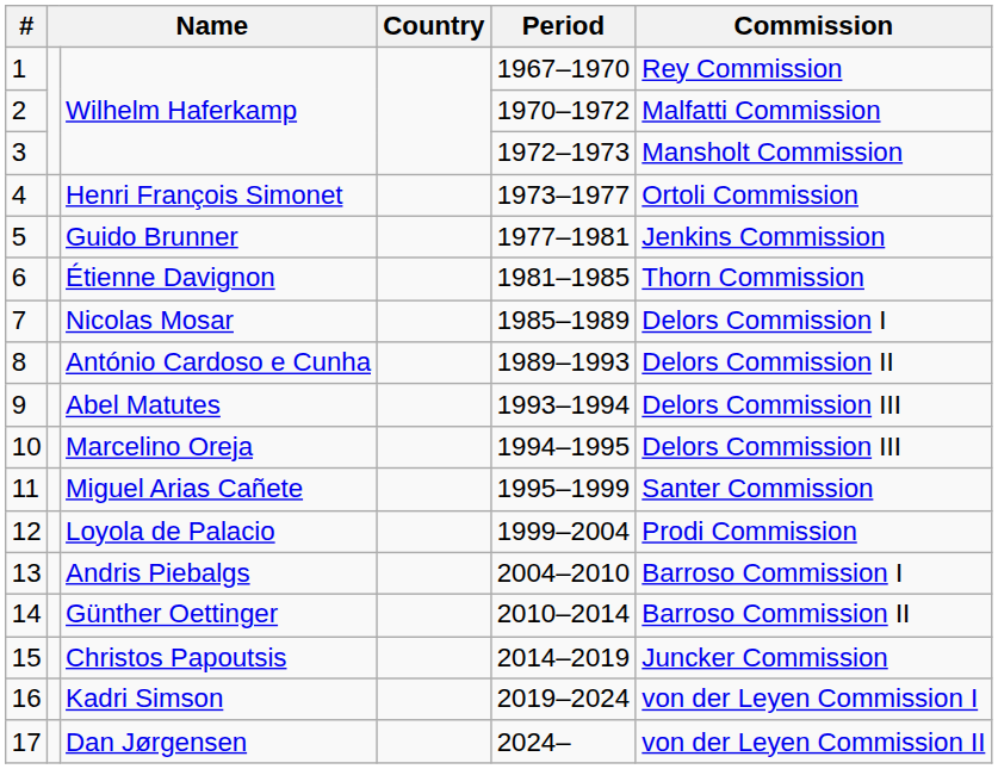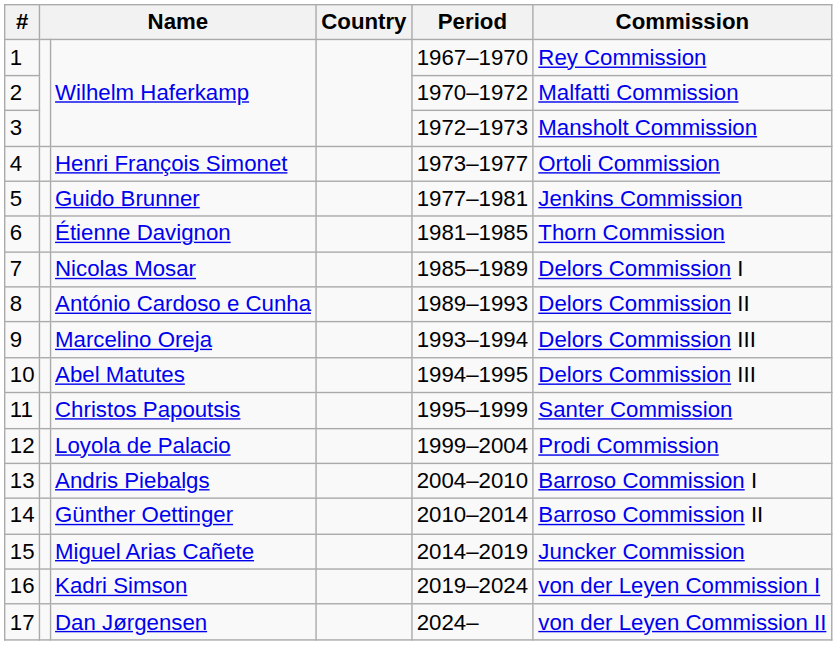 <table class="wikitable">
 <tr>
 <th>#</th>
 <th colspan=2>Name</th>
 <th>Country</th>
 <th>Period</th>
 <th>Commission</th>
 </tr>
 <tr>
 <td>1</td>
 <td rowspan=3></td>
 <td rowspan=3><a href='#'>Wilhelm Haferkamp</a></td>
 <td rowspan=3></td>
 <td>1967–1970</td>
 <td><a href='#'>Rey Commission</a></td>
 </tr>
 <tr>
 <td>2</td>
 <td>1970–1972</td>
 <td><a href='#'>Malfatti Commission</a></td>
 </tr>
 <tr>
 <td>3</td>
 <td>1972–1973</td>
 <td><a href='#'>Mansholt Commission</a></td>
 </tr>
 <tr>
 <td>4</td>
 <td></td>
 <td><a href='#'>Henri François Simonet</a></td>
 <td></td>
 <td>1973–1977</td>
 <td><a href='#'>Ortoli Commission</a></td>
 </tr>
 <tr>
 <td>5</td>
 <td></td>
 <td><a href='#'>Guido Brunner</a></td>
 <td></td>
 <td>1977–1981</td>
 <td><a href='#'>Jenkins Commission</a></td>
 </tr>
 <tr>
 <td>6</td>
 <td></td>
 <td><a href='#'>Étienne Davignon</a></td>
 <td></td>
 <td>1981–1985</td>
 <td><a href='#'>Thorn Commission</a></td>
 </tr>
 <tr>
 <td>7</td>
 <td></td>
 <td><a href='#'>Nicolas Mosar</a></td>
 <td></td>
 <td>1985–1989</td>
 <td><a href='#'>Delors Commission</a> I</td>
 </tr>
 <tr>
 <td>8</td>
 <td></td>
 <td><a href='#'>António Cardoso e Cunha</a></td>
 <td></td>
 <td>1989–1993</td>
 <td><a href='#'>Delors Commission</a> II</td>
 </tr>
 <tr>
 <td>9</td>
 <td></td>
-<td><a href='#'>Abel Matutes</a></td>
+<td><a href='#'>Marcelino Oreja</a></td>
 <td></td>
 <td>1993–1994</td>
 <td><a href='#'>Delors Commission</a> III</td>
 </tr>
 <tr>
 <td>10</td>
 <td></td>
-<td><a href='#'>Marcelino Oreja</a></td>
+<td><a href='#'>Abel Matutes</a></td>
 <td></td>
 <td>1994–1995</td>
 <td><a href='#'>Delors Commission</a> III</td>
 </tr>
 <tr>
 <td>11</td>
 <td></td>
-<td><a href='#'>Miguel Arias Cañete</a></td>
+<td><a href='#'>Christos Papoutsis</a></td>
 <td></td>
 <td>1995–1999</td>
 <td><a href='#'>Santer Commission</a></td>
 </tr>
 <tr>
 <td>12</td>
 <td></td>
 <td><a href='#'>Loyola de Palacio</a></td>
 <td></td>
 <td>1999–2004</td>
 <td><a href='#'>Prodi Commission</a></td>
 </tr>
 <tr>
 <td>13</td>
 <td></td>
 <td><a href='#'>Andris Piebalgs</a></td>
 <td></td>
 <td>2004–2010</td>
 <td><a href='#'>Barroso Commission</a> I</td>
 </tr>
 <tr>
 <td>14</td>
 <td></td>
 <td><a href='#'>Günther Oettinger</a></td>
 <td></td>
 <td>2010–2014</td>
 <td><a href='#'>Barroso Commission</a> II</td>
 </tr>
 <tr>
 <td>15</td>
 <td></td>
-<td><a href='#'>Christos Papoutsis</a></td>
+<td><a href='#'>Miguel Arias Cañete</a></td>
 <td></td>
 <td>2014–2019</td>
 <td><a href='#'>Juncker Commission</a></td>
 </tr>
 <tr>
 <td>16</td>
 <td></td>
 <td><a href='#'>Kadri Simson</a></td>
 <td></td>
 <td>2019–2024</td>
 <td><a href='#'>von der Leyen Commission I</a></td>
 </tr>
 <tr>
 <td>17</td>
 <td></td>
 <td><a href='#'>Dan Jørgensen</a></td>
 <td></td>
 <td>2024–</td>
 <td><a href='#'>von der Leyen Commission II</a></td>
 </tr>
 </table>
